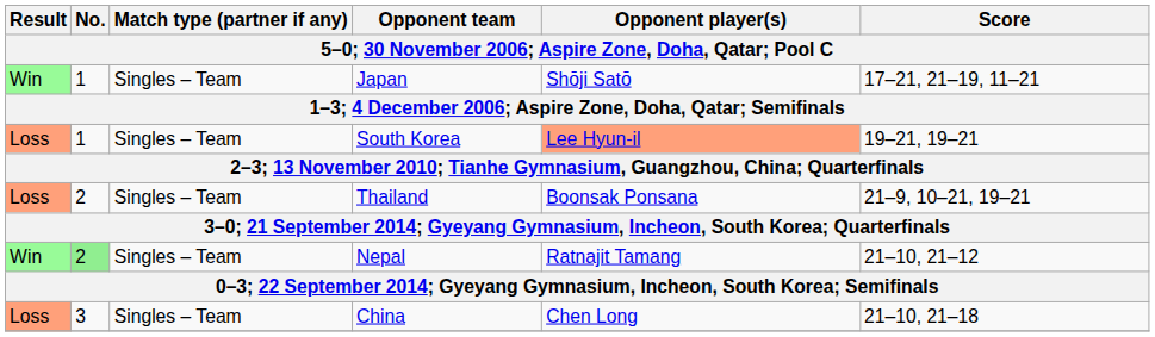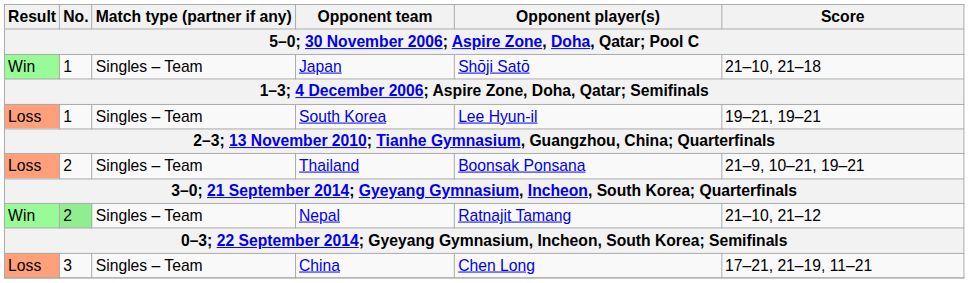 <table class=wikitable>
 <tr>
 <th scope="col">Result</th>
 <th scope="col">No.</th>
 <th scope="col">Match type (partner if any)</th>
 <th scope="col" style="width:155px;">Opponent team</th>
 <th scope="col" style="width:265px;">Opponent player(s)</th>
 <th scope="col" style="width:240px;">Score</th>
 </tr>
 <tr>
 <th colspan=7>5–0; <a href='#'>30 November 2006</a>; <a href='#'>Aspire Zone</a>, <a href='#'>Doha</a>, Qatar; Pool C</th>
 </tr>
 <tr>
 <td bgcolor=98FB98>Win</td>
 <td>1</td>
 <td>Singles – Team</td>
 <td> <a href='#'>Japan</a></td>
 <td><a href='#'>Shōji Satō</a></td>
-<td>17–21, 21–19, 11–21</td>
+<td>21–10, 21–18</td>
 </tr>
 <tr>
 <th colspan=7>1–3; <a href='#'>4 December 2006</a>; Aspire Zone, Doha, Qatar; Semifinals</th>
 </tr>
 <tr>
 <td bgcolor=FFA07A>Loss</td>
 <td>1</td>
 <td>Singles – Team</td>
 <td> <a href='#'>South Korea</a></td>
-<td style="background: lightsalmon;"><a href='#'>Lee Hyun-il</a></td>
+<td><a href='#'>Lee Hyun-il</a></td>
 <td>19–21, 19–21</td>
 </tr>
 <tr>
 <th colspan=7>2–3; <a href='#'>13 November 2010</a>; <a href='#'>Tianhe Gymnasium</a>, Guangzhou, China; Quarterfinals</th>
 </tr>
 <tr>
 <td bgcolor=FFA07A>Loss</td>
 <td>2</td>
 <td>Singles – Team</td>
 <td> <a href='#'>Thailand</a></td>
 <td><a href='#'>Boonsak Ponsana</a></td>
 <td>21–9, 10–21, 19–21</td>
 </tr>
 <tr>
 <th colspan=7>3–0; <a href='#'>21 September 2014</a>; <a href='#'>Gyeyang Gymnasium</a>, <a href='#'>Incheon</a>, South Korea; Quarterfinals</th>
 </tr>
 <tr>
 <td bgcolor=98FB98>Win</td>
 <td style="background: lightgreen;">2</td>
 <td>Singles – Team</td>
 <td> <a href='#'>Nepal</a></td>
 <td><a href='#'>Ratnajit Tamang</a></td>
 <td>21–10, 21–12</td>
 </tr>
 <tr>
 <th colspan=7>0–3; <a href='#'>22 September 2014</a>; Gyeyang Gymnasium, Incheon, South Korea; Semifinals</th>
 </tr>
 <tr>
 <td bgcolor=FFA07A>Loss</td>
 <td>3</td>
 <td>Singles – Team</td>
 <td> <a href='#'>China</a></td>
 <td><a href='#'>Chen Long</a></td>
-<td>21–10, 21–18</td>
+<td>17–21, 21–19, 11–21</td>
 </tr>
 <tr>
 </tr>
 </table>
